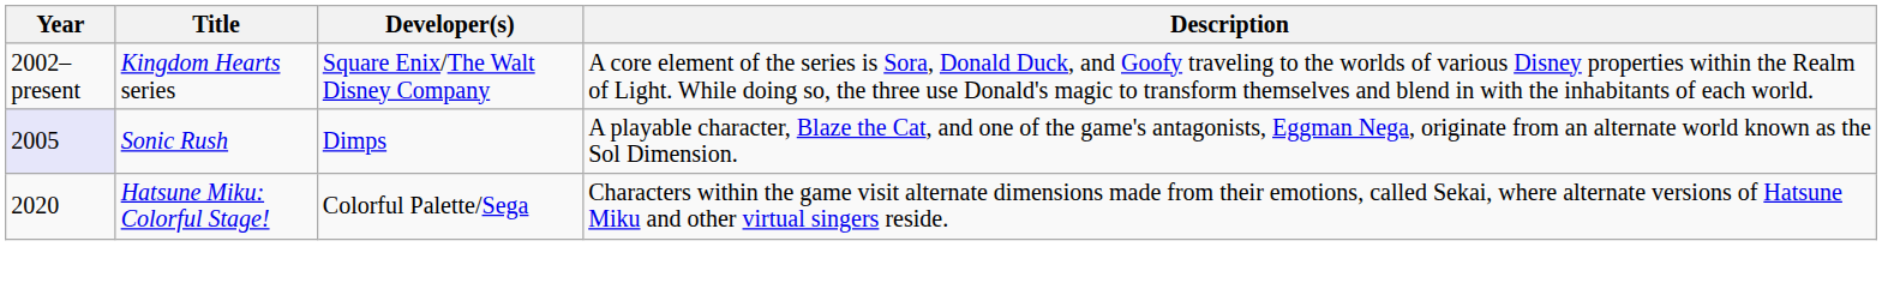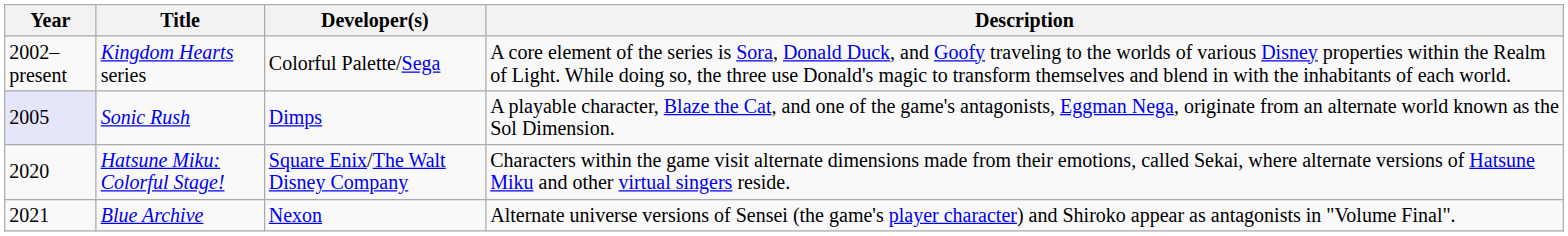 <table class="wikitable sortable">
 <tr>
 <th>Year</th>
 <th>Title</th>
 <th>Developer(s)</th>
 <th class="unsortable">Description</th>
 </tr>
 <tr>
 <td>2002–present</td>
 <td><em><a href='#'>Kingdom Hearts</a></em> series</td>
-<td><a href='#'>Square Enix</a>/<a href='#'>The Walt Disney Company</a></td>
+<td>Colorful Palette/<a href='#'>Sega</a></td>
 <td>A core element of the series is <a href='#'>Sora</a>, <a href='#'>Donald Duck</a>, and <a href='#'>Goofy</a> traveling to the worlds of various <a href='#'>Disney</a> properties within the Realm of Light. While doing so, the three use Donald's magic to transform themselves and blend in with the inhabitants of each world.</td>
 </tr>
 <tr>
 <td style="background: lavender;">2005</td>
 <td><em><a href='#'>Sonic Rush</a></em></td>
 <td><a href='#'>Dimps</a></td>
 <td>A playable character, <a href='#'>Blaze the Cat</a>, and one of the game's antagonists, <a href='#'>Eggman Nega</a>, originate from an alternate world known as the Sol Dimension.</td>
 </tr>
 <tr>
 <td>2020</td>
 <td><a href='#'><em>Hatsune Miku: Colorful Stage!</em></a></td>
-<td>Colorful Palette/<a href='#'>Sega</a></td>
+<td><a href='#'>Square Enix</a>/<a href='#'>The Walt Disney Company</a></td>
 <td>Characters within the game visit alternate dimensions made from their emotions, called Sekai, where alternate versions of <a href='#'>Hatsune Miku</a> and other <a href='#'>virtual singers</a> reside.</td>
 </tr>
+<tr>
+<td>2021</td>
+<td><em><a href='#'>Blue Archive</a></em></td>
+<td><a href='#'>Nexon</a></td>
+<td>Alternate universe versions of Sensei (the game's <a href='#'>player character</a>) and Shiroko appear as antagonists in "Volume Final".</td>
+</tr>
 </table>
